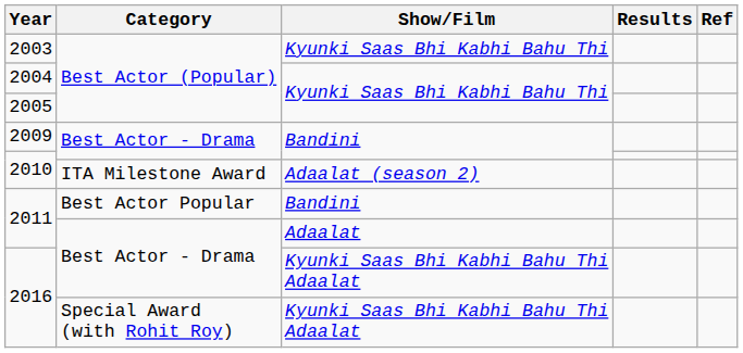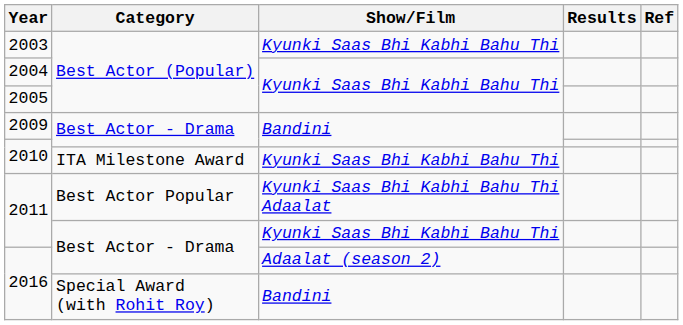 <table class="wikitable sortable">
 <tr>
 <th>Year</th>
 <th>Category</th>
 <th>Show/Film</th>
 <th>Results</th>
 <th>Ref</th>
 </tr>
 <tr>
 <td>2003</td>
 <td rowspan="3"><a href='#'>Best Actor (Popular)</a></td>
 <td><em><a href='#'>Kyunki Saas Bhi Kabhi Bahu Thi</a></em></td>
 <td></td>
 <td></td>
 </tr>
 <tr>
 <td>2004</td>
 <td rowspan="2"><em><a href='#'>Kyunki Saas Bhi Kabhi Bahu Thi</a></em></td>
 <td></td>
 <td></td>
 </tr>
 <tr>
 <td>2005</td>
 <td></td>
 <td></td>
 </tr>
 <tr>
 <td>2009</td>
 <td rowspan="2"><a href='#'>Best Actor - Drama</a></td>
 <td rowspan="2"><a href='#'><em>Bandini</em></a></td>
 <td></td>
 <td></td>
 </tr>
 <tr>
 <td rowspan="2">2010</td>
 <td></td>
 <td></td>
 </tr>
 <tr>
 <td>ITA Milestone Award</td>
-<td><em><a href='#'>Adaalat (season 2)</a></em></td>
+<td><em><a href='#'>Kyunki Saas Bhi Kabhi Bahu Thi</a></em></td>
 <td></td>
 <td></td>
 </tr>
 <tr>
 <td rowspan="2">2011</td>
 <td>Best Actor Popular</td>
-<td><em><a href='#'>Bandini</a></em></td>
+<td><em><a href='#'>Kyunki Saas Bhi Kabhi Bahu Thi</a> <br><a href='#'>Adaalat</a></em></td>
 <td></td>
 <td></td>
 </tr>
 <tr>
 <td rowspan="2">Best Actor - Drama</td>
-<td><em><a href='#'>Adaalat</a></em></td>
+<td><em><a href='#'>Kyunki Saas Bhi Kabhi Bahu Thi</a></em></td>
 <td></td>
 <td></td>
 </tr>
 <tr>
 <td rowspan="2">2016</td>
-<td><em><a href='#'>Kyunki Saas Bhi Kabhi Bahu Thi</a> <br><a href='#'>Adaalat</a></em></td>
+<td><em><a href='#'>Adaalat (season 2)</a></em></td>
 <td></td>
 <td></td>
 </tr>
 <tr>
 <td>Special Award<br>(with <a href='#'>Rohit Roy</a>)</td>
-<td><em><a href='#'>Kyunki Saas Bhi Kabhi Bahu Thi</a> <br><a href='#'>Adaalat</a></em></td>
+<td><em><a href='#'>Bandini</a></em></td>
 <td></td>
 <td></td>
 </tr>
 </table>
